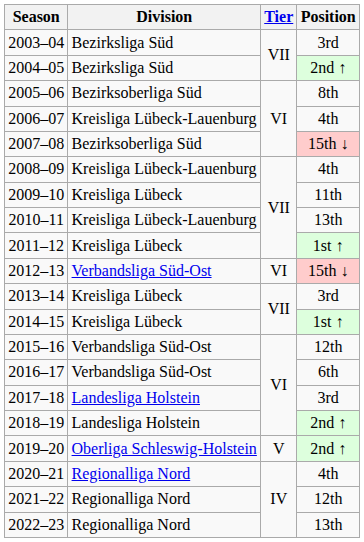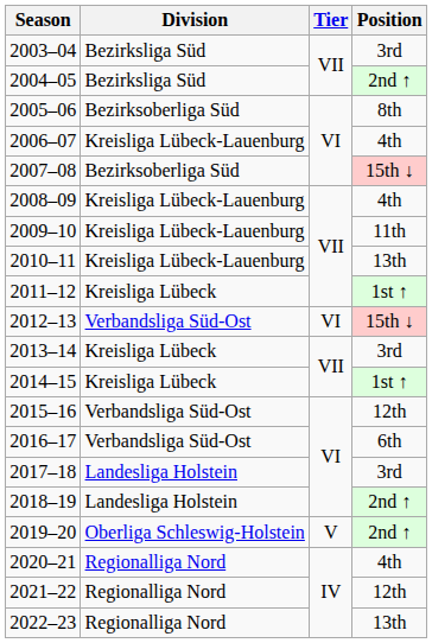 <table class="wikitable">
 <tr>
 <th>Season</th>
 <th>Division</th>
 <th><a href='#'>Tier</a></th>
 <th>Position</th>
 </tr>
 <tr align="center">
 <td>2003–04</td>
 <td align="left">Bezirksliga Süd</td>
 <td rowspan=2>VII</td>
 <td>3rd</td>
 </tr>
 <tr align="center">
 <td>2004–05</td>
 <td align="left">Bezirksliga Süd</td>
 <td style="background:#ddffdd">2nd ↑</td>
 </tr>
 <tr align="center">
 <td>2005–06</td>
 <td align="left">Bezirksoberliga Süd</td>
 <td rowspan=3>VI</td>
 <td>8th</td>
 </tr>
 <tr align="center">
 <td>2006–07</td>
 <td align="left">Kreisliga Lübeck-Lauenburg</td>
 <td>4th</td>
 </tr>
 <tr align="center">
 <td>2007–08</td>
 <td align="left">Bezirksoberliga Süd</td>
 <td style="background:#ffcccc">15th ↓</td>
 </tr>
 <tr align="center">
 <td>2008–09</td>
 <td align="left">Kreisliga Lübeck-Lauenburg</td>
 <td rowspan=4>VII</td>
 <td>4th</td>
 </tr>
 <tr align="center">
 <td>2009–10</td>
-<td align="left">Kreisliga Lübeck</td>
+<td align="left">Kreisliga Lübeck-Lauenburg</td>
 <td>11th</td>
 </tr>
 <tr align="center">
 <td>2010–11</td>
 <td align="left">Kreisliga Lübeck-Lauenburg</td>
 <td>13th</td>
 </tr>
 <tr align="center">
 <td>2011–12</td>
 <td align="left">Kreisliga Lübeck</td>
 <td style="background:#ddffdd">1st ↑</td>
 </tr>
 <tr align="center">
 <td>2012–13</td>
 <td align="left"><a href='#'>Verbandsliga Süd-Ost</a></td>
 <td>VI</td>
 <td style="background:#ffcccc">15th ↓</td>
 </tr>
 <tr align="center">
 <td>2013–14</td>
 <td align="left">Kreisliga Lübeck</td>
 <td rowspan=2>VII</td>
 <td>3rd</td>
 </tr>
 <tr align="center">
 <td>2014–15</td>
 <td align="left">Kreisliga Lübeck</td>
 <td style="background:#ddffdd">1st ↑</td>
 </tr>
 <tr align="center">
 <td>2015–16</td>
 <td align="left">Verbandsliga Süd-Ost</td>
 <td rowspan=4>VI</td>
 <td>12th</td>
 </tr>
 <tr align="center">
 <td>2016–17</td>
 <td align="left">Verbandsliga Süd-Ost</td>
 <td>6th</td>
 </tr>
 <tr align="center">
 <td>2017–18</td>
 <td align="left"><a href='#'>Landesliga Holstein</a></td>
 <td>3rd</td>
 </tr>
 <tr align="center">
 <td>2018–19</td>
 <td align="left">Landesliga Holstein</td>
 <td style="background:#ddffdd">2nd ↑</td>
 </tr>
 <tr align="center">
 <td>2019–20</td>
 <td align="left"><a href='#'>Oberliga Schleswig-Holstein</a></td>
 <td>V</td>
 <td style="background:#ddffdd">2nd ↑</td>
 </tr>
 <tr align="center">
 <td>2020–21</td>
 <td align="left"><a href='#'>Regionalliga Nord</a></td>
 <td rowspan=3>IV</td>
 <td>4th</td>
 </tr>
 <tr align="center">
 <td>2021–22</td>
 <td align="left">Regionalliga Nord</td>
 <td>12th</td>
 </tr>
 <tr align="center">
 <td>2022–23</td>
 <td align="left">Regionalliga Nord</td>
 <td>13th</td>
 </tr>
 </table>
